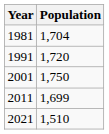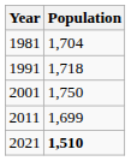 <table class=wikitable>
 <tr>
 <th>Year</th>
 <th>Population</th>
 </tr>
 <tr>
 <td>1981</td>
 <td>1,704</td>
 </tr>
 <tr>
 <td>1991</td>
-<td>1,720</td>
+<td>1,718</td>
 </tr>
 <tr>
 <td>2001</td>
 <td>1,750</td>
 </tr>
 <tr>
 <td>2011</td>
 <td>1,699</td>
 </tr>
 <tr>
 <td>2021</td>
-<td>1,510</td>
+<td><strong>1,510</strong></td>
 </tr>
 </table>
